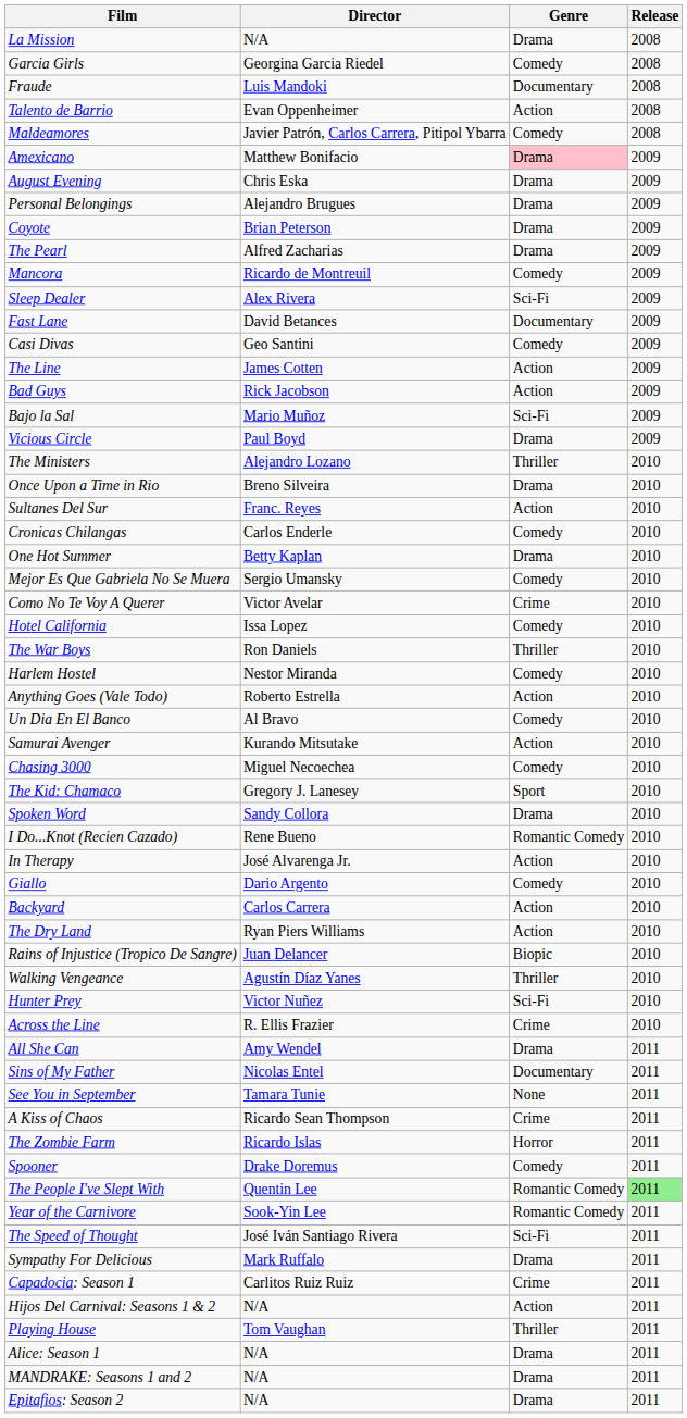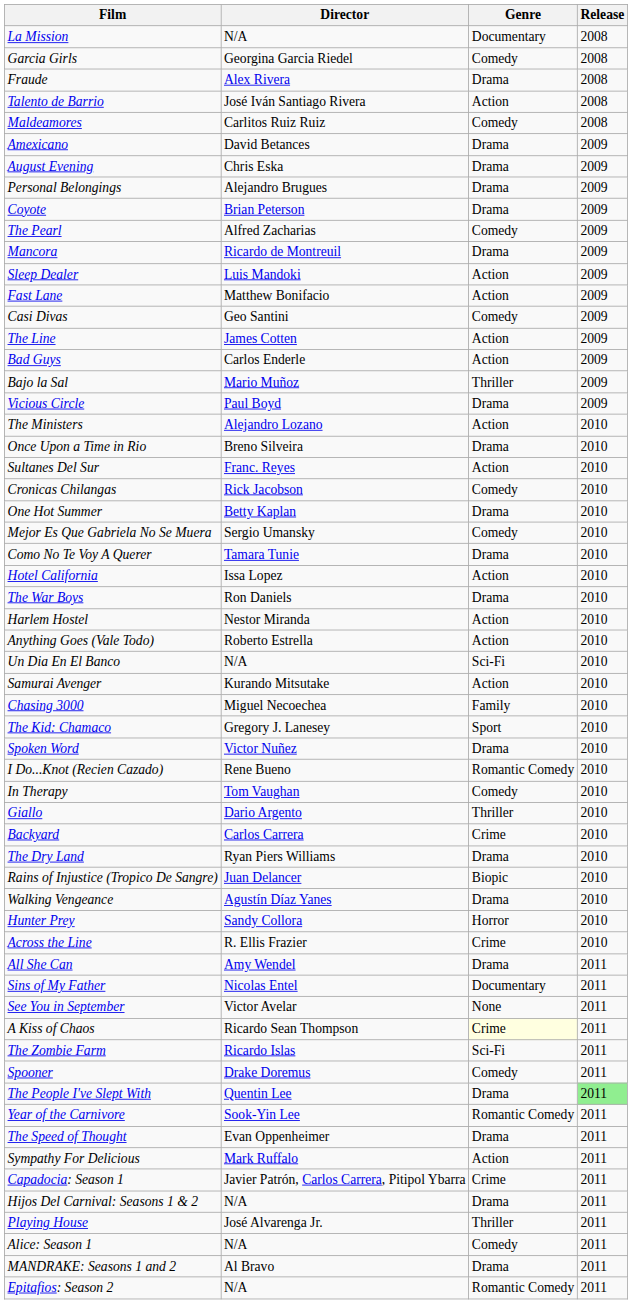 <table class="wikitable">
 <tr>
 <th>Film</th>
 <th>Director</th>
 <th>Genre</th>
 <th>Release</th>
 </tr>
 <tr>
 <td><em><a href='#'>La Mission</a></em></td>
 <td>N/A</td>
-<td>Drama</td>
+<td>Documentary</td>
 <td>2008</td>
 </tr>
 <tr>
 <td><em>Garcia Girls</em></td>
 <td>Georgina Garcia Riedel</td>
 <td>Comedy</td>
 <td>2008</td>
 </tr>
 <tr>
 <td><em>Fraude</em></td>
-<td><a href='#'>Luis Mandoki</a></td>
-<td>Documentary</td>
+<td><a href='#'>Alex Rivera</a></td>
+<td>Drama</td>
 <td>2008</td>
 </tr>
 <tr>
 <td><em><a href='#'>Talento de Barrio</a></em></td>
-<td>Evan Oppenheimer</td>
+<td>José Iván Santiago Rivera</td>
 <td>Action</td>
 <td>2008</td>
 </tr>
 <tr>
 <td><em><a href='#'>Maldeamores</a></em></td>
-<td>Javier Patrón, <a href='#'>Carlos Carrera</a>, Pitipol Ybarra</td>
+<td>Carlitos Ruiz Ruiz</td>
 <td>Comedy</td>
 <td>2008</td>
 </tr>
 <tr>
 <td><em><a href='#'>Amexicano</a></em></td>
-<td>Matthew Bonifacio</td>
-<td style="background: pink;">Drama</td>
+<td>David Betances</td>
+<td>Drama</td>
 <td>2009</td>
 </tr>
 <tr>
 <td><em><a href='#'>August Evening</a></em></td>
 <td>Chris Eska</td>
 <td>Drama</td>
 <td>2009</td>
 </tr>
 <tr>
 <td><em>Personal Belongings</em></td>
 <td>Alejandro Brugues</td>
 <td>Drama</td>
 <td>2009</td>
 </tr>
 <tr>
 <td><em><a href='#'>Coyote</a></em></td>
 <td><a href='#'>Brian Peterson</a></td>
 <td>Drama</td>
 <td>2009</td>
 </tr>
 <tr>
 <td><em><a href='#'>The Pearl</a></em></td>
 <td>Alfred Zacharias</td>
-<td>Drama</td>
+<td>Comedy</td>
 <td>2009</td>
 </tr>
 <tr>
 <td><em><a href='#'>Mancora</a></em></td>
 <td><a href='#'>Ricardo de Montreuil</a></td>
-<td>Comedy</td>
+<td>Drama</td>
 <td>2009</td>
 </tr>
 <tr>
 <td><em><a href='#'>Sleep Dealer</a></em></td>
-<td><a href='#'>Alex Rivera</a></td>
-<td>Sci-Fi</td>
+<td><a href='#'>Luis Mandoki</a></td>
+<td>Action</td>
 <td>2009</td>
 </tr>
 <tr>
 <td><em><a href='#'>Fast Lane</a></em></td>
-<td>David Betances</td>
-<td>Documentary</td>
+<td>Matthew Bonifacio</td>
+<td>Action</td>
 <td>2009</td>
 </tr>
 <tr>
 <td><em>Casi Divas</em></td>
 <td>Geo Santini</td>
 <td>Comedy</td>
 <td>2009</td>
 </tr>
 <tr>
 <td><em><a href='#'>The Line</a></em></td>
 <td><a href='#'>James Cotten</a></td>
 <td>Action</td>
 <td>2009</td>
 </tr>
 <tr>
 <td><em><a href='#'>Bad Guys</a></em></td>
-<td><a href='#'>Rick Jacobson</a></td>
+<td>Carlos Enderle</td>
 <td>Action</td>
 <td>2009</td>
 </tr>
 <tr>
 <td><em>Bajo la Sal</em></td>
 <td><a href='#'>Mario Muñoz</a></td>
-<td>Sci-Fi</td>
+<td>Thriller</td>
 <td>2009</td>
 </tr>
 <tr>
 <td><em><a href='#'>Vicious Circle</a></em></td>
 <td><a href='#'>Paul Boyd</a></td>
 <td>Drama</td>
 <td>2009</td>
 </tr>
 <tr>
 <td><em>The Ministers</em></td>
 <td><a href='#'>Alejandro Lozano</a></td>
-<td>Thriller</td>
+<td>Action</td>
 <td>2010</td>
 </tr>
 <tr>
 <td><em>Once Upon a Time in Rio</em></td>
 <td>Breno Silveira</td>
 <td>Drama</td>
 <td>2010</td>
 </tr>
 <tr>
 <td><em>Sultanes Del Sur</em></td>
 <td><a href='#'>Franc. Reyes</a></td>
 <td>Action</td>
 <td>2010</td>
 </tr>
 <tr>
 <td><em>Cronicas Chilangas</em></td>
-<td>Carlos Enderle</td>
+<td><a href='#'>Rick Jacobson</a></td>
 <td>Comedy</td>
 <td>2010</td>
 </tr>
 <tr>
 <td><em>One Hot Summer</em></td>
 <td><a href='#'>Betty Kaplan</a></td>
 <td>Drama</td>
 <td>2010</td>
 </tr>
 <tr>
 <td><em>Mejor Es Que Gabriela No Se Muera</em></td>
 <td>Sergio Umansky</td>
 <td>Comedy</td>
 <td>2010</td>
 </tr>
 <tr>
 <td><em>Como No Te Voy A Querer</em></td>
-<td>Victor Avelar</td>
-<td>Crime</td>
+<td><a href='#'>Tamara Tunie</a></td>
+<td>Drama</td>
 <td>2010</td>
 </tr>
 <tr>
 <td><em><a href='#'>Hotel California</a></em></td>
 <td>Issa Lopez</td>
-<td>Comedy</td>
+<td>Action</td>
 <td>2010</td>
 </tr>
 <tr>
 <td><em><a href='#'>The War Boys</a></em></td>
 <td>Ron Daniels</td>
-<td>Thriller</td>
+<td>Drama</td>
 <td>2010</td>
 </tr>
 <tr>
 <td><em>Harlem Hostel</em></td>
 <td>Nestor Miranda</td>
-<td>Comedy</td>
+<td>Action</td>
 <td>2010</td>
 </tr>
 <tr>
 <td><em>Anything Goes (Vale Todo)</em></td>
 <td>Roberto Estrella</td>
 <td>Action</td>
 <td>2010</td>
 </tr>
 <tr>
 <td><em>Un Dia En El Banco</em></td>
-<td>Al Bravo</td>
-<td>Comedy</td>
+<td>N/A</td>
+<td>Sci-Fi</td>
 <td>2010</td>
 </tr>
 <tr>
 <td><em>Samurai Avenger</em></td>
 <td>Kurando Mitsutake</td>
 <td>Action</td>
 <td>2010</td>
 </tr>
 <tr>
 <td><em><a href='#'>Chasing 3000</a></em></td>
 <td>Miguel Necoechea</td>
-<td>Comedy</td>
+<td>Family</td>
 <td>2010</td>
 </tr>
 <tr>
 <td><em><a href='#'>The Kid: Chamaco</a></em></td>
 <td>Gregory J. Lanesey</td>
 <td>Sport</td>
 <td>2010</td>
 </tr>
 <tr>
 <td><em><a href='#'>Spoken Word</a></em></td>
-<td><a href='#'>Sandy Collora</a></td>
+<td><a href='#'>Victor Nuñez</a></td>
 <td>Drama</td>
 <td>2010</td>
 </tr>
 <tr>
 <td><em>I Do...Knot (Recien Cazado)</em></td>
 <td>Rene Bueno</td>
 <td>Romantic Comedy</td>
 <td>2010</td>
 </tr>
 <tr>
 <td><em>In Therapy</em></td>
-<td>José Alvarenga Jr.</td>
-<td>Action</td>
+<td><a href='#'>Tom Vaughan</a></td>
+<td>Comedy</td>
 <td>2010</td>
 </tr>
 <tr>
 <td><em><a href='#'>Giallo</a></em></td>
 <td><a href='#'>Dario Argento</a></td>
-<td>Comedy</td>
+<td>Thriller</td>
 <td>2010</td>
 </tr>
 <tr>
 <td><em><a href='#'>Backyard</a></em></td>
 <td><a href='#'>Carlos Carrera</a></td>
-<td>Action</td>
+<td>Crime</td>
 <td>2010</td>
 </tr>
 <tr>
 <td><em><a href='#'>The Dry Land</a></em></td>
 <td>Ryan Piers Williams</td>
-<td>Action</td>
+<td>Drama</td>
 <td>2010</td>
 </tr>
 <tr>
 <td><em>Rains of Injustice (Tropico De Sangre)</em></td>
 <td><a href='#'>Juan Delancer</a></td>
 <td>Biopic</td>
 <td>2010</td>
 </tr>
 <tr>
 <td><em>Walking Vengeance</em></td>
 <td><a href='#'>Agustín Díaz Yanes</a></td>
-<td>Thriller</td>
+<td>Drama</td>
 <td>2010</td>
 </tr>
 <tr>
 <td><em><a href='#'>Hunter Prey</a></em></td>
-<td><a href='#'>Victor Nuñez</a></td>
-<td>Sci-Fi</td>
+<td><a href='#'>Sandy Collora</a></td>
+<td>Horror</td>
 <td>2010</td>
 </tr>
 <tr>
 <td><em><a href='#'>Across the Line</a></em></td>
 <td>R. Ellis Frazier</td>
 <td>Crime</td>
 <td>2010</td>
 </tr>
 <tr>
 <td><em><a href='#'>All She Can</a></em></td>
 <td><a href='#'>Amy Wendel</a></td>
 <td>Drama</td>
 <td>2011</td>
 </tr>
 <tr>
 <td><em><a href='#'>Sins of My Father</a></em></td>
 <td><a href='#'>Nicolas Entel</a></td>
 <td>Documentary</td>
 <td>2011</td>
 </tr>
 <tr>
 <td><em><a href='#'>See You in September</a></em></td>
-<td><a href='#'>Tamara Tunie</a></td>
+<td>Victor Avelar</td>
 <td>None</td>
 <td>2011</td>
 </tr>
 <tr>
 <td><em>A Kiss of Chaos</em></td>
 <td>Ricardo Sean Thompson</td>
-<td>Crime</td>
+<td style="background: lightyellow;">Crime</td>
 <td>2011</td>
 </tr>
 <tr>
 <td><em><a href='#'>The Zombie Farm</a></em></td>
 <td><a href='#'>Ricardo Islas</a></td>
-<td>Horror</td>
+<td>Sci-Fi</td>
 <td>2011</td>
 </tr>
 <tr>
 <td><em><a href='#'>Spooner</a></em></td>
 <td><a href='#'>Drake Doremus</a></td>
 <td>Comedy</td>
 <td>2011</td>
 </tr>
 <tr>
 <td><em><a href='#'>The People I've Slept With</a></em></td>
 <td><a href='#'>Quentin Lee</a></td>
-<td>Romantic Comedy</td>
+<td>Drama</td>
 <td style="background: lightgreen;">2011</td>
 </tr>
 <tr>
 <td><em><a href='#'>Year of the Carnivore</a></em></td>
 <td><a href='#'>Sook-Yin Lee</a></td>
 <td>Romantic Comedy</td>
 <td>2011</td>
 </tr>
 <tr>
 <td><em><a href='#'>The Speed of Thought</a></em></td>
-<td>José Iván Santiago Rivera</td>
-<td>Sci-Fi</td>
+<td>Evan Oppenheimer</td>
+<td>Drama</td>
 <td>2011</td>
 </tr>
 <tr>
 <td><em>Sympathy For Delicious</em></td>
 <td><a href='#'>Mark Ruffalo</a></td>
-<td>Drama</td>
+<td>Action</td>
 <td>2011</td>
 </tr>
 <tr>
 <td><em><a href='#'>Capadocia</a>: Season 1</em></td>
-<td>Carlitos Ruiz Ruiz</td>
+<td>Javier Patrón, <a href='#'>Carlos Carrera</a>, Pitipol Ybarra</td>
 <td>Crime</td>
 <td>2011</td>
 </tr>
 <tr>
 <td><em>Hijos Del Carnival: Seasons 1 & 2</em></td>
 <td>N/A</td>
-<td>Action</td>
+<td>Drama</td>
 <td>2011</td>
 </tr>
 <tr>
 <td><em><a href='#'>Playing House</a></em></td>
-<td><a href='#'>Tom Vaughan</a></td>
+<td>José Alvarenga Jr.</td>
 <td>Thriller</td>
 <td>2011</td>
 </tr>
 <tr>
 <td><em>Alice: Season 1</em></td>
 <td>N/A</td>
-<td>Drama</td>
+<td>Comedy</td>
 <td>2011</td>
 </tr>
 <tr>
 <td><em>MANDRAKE: Seasons 1 and 2</em></td>
-<td>N/A</td>
+<td>Al Bravo</td>
 <td>Drama</td>
 <td>2011</td>
 </tr>
 <tr>
 <td><em><a href='#'>Epitafios</a>: Season 2</em></td>
 <td>N/A</td>
-<td>Drama</td>
+<td>Romantic Comedy</td>
 <td>2011</td>
 </tr>
 </table>
